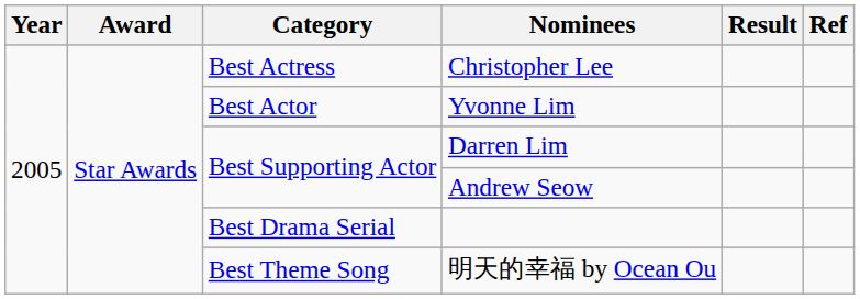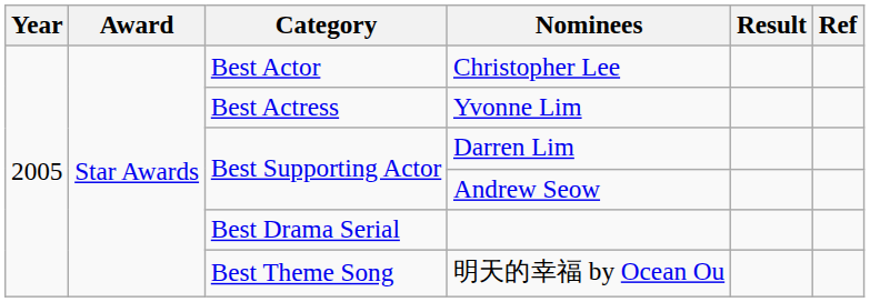 <table class="wikitable">
 <tr>
 <th>Year</th>
 <th>Award</th>
 <th>Category</th>
 <th>Nominees</th>
 <th>Result</th>
 <th>Ref</th>
 </tr>
 <tr>
 <td rowspan="6">2005</td>
 <td rowspan="6"><a href='#'>Star Awards</a></td>
-<td><a href='#'>Best Actress</a></td>
+<td><a href='#'>Best Actor</a></td>
 <td><a href='#'>Christopher Lee</a></td>
 <td></td>
 <td></td>
 </tr>
 <tr>
-<td><a href='#'>Best Actor</a></td>
+<td><a href='#'>Best Actress</a></td>
 <td><a href='#'>Yvonne Lim</a></td>
 <td></td>
 <td></td>
 </tr>
 <tr>
 <td rowspan="2"><a href='#'>Best Supporting Actor</a></td>
 <td><a href='#'>Darren Lim</a></td>
 <td></td>
 <td></td>
 </tr>
 <tr>
 <td><a href='#'>Andrew Seow</a></td>
 <td></td>
 <td></td>
 </tr>
 <tr>
 <td><a href='#'>Best Drama Serial</a></td>
 <td></td>
 <td></td>
 <td></td>
 </tr>
 <tr>
 <td><a href='#'>Best Theme Song</a></td>
 <td>明天的幸福 by <a href='#'>Ocean Ou</a></td>
 <td></td>
 <td></td>
 </tr>
 </table>
